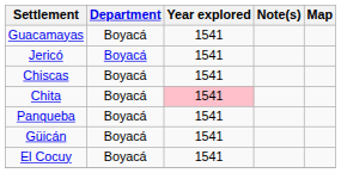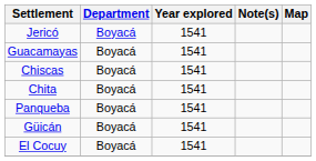 <table class="wikitable sortable mw-collapsible">
 <tr>
 <th scope="col">Settlement</th>
 <th scope="col"><a href='#'>Department</a></th>
 <th scope="col">Year explored</th>
 <th scope="col">Note(s)</th>
 <th scope="col">Map</th>
 </tr>
 <tr>
-<td align=center><a href='#'>Guacamayas</a></td>
-<td align=center>Boyacá</td>
+<td align=center><a href='#'>Jericó</a></td>
+<td align=center><a href='#'>Boyacá</a></td>
 <td align=center>1541</td>
 <td align=center></td>
 <td align=center></td>
 </tr>
 <tr>
-<td align=center><a href='#'>Jericó</a></td>
-<td align=center><a href='#'>Boyacá</a></td>
+<td align=center><a href='#'>Guacamayas</a></td>
+<td align=center>Boyacá</td>
 <td align=center>1541</td>
 <td align=center></td>
 <td align=center></td>
 </tr>
 <tr>
 <td align=center><a href='#'>Chiscas</a></td>
 <td align=center>Boyacá</td>
 <td align=center>1541</td>
 <td align=center></td>
 <td align=center></td>
 </tr>
 <tr>
 <td align=center><a href='#'>Chita</a></td>
 <td align=center>Boyacá</td>
-<td align=center style="background: pink;">1541</td>
+<td align=center>1541</td>
 <td align=center></td>
 <td align=center></td>
 </tr>
 <tr>
 <td align=center><a href='#'>Panqueba</a></td>
 <td align=center>Boyacá</td>
 <td align=center>1541</td>
 <td align=center></td>
 <td align=center></td>
 </tr>
 <tr>
 <td align=center><a href='#'>Güicán</a></td>
 <td align=center>Boyacá</td>
 <td align=center>1541</td>
 <td align=center></td>
 <td align=center></td>
 </tr>
 <tr>
 <td align=center><a href='#'>El Cocuy</a></td>
 <td align=center>Boyacá</td>
 <td align=center>1541</td>
 <td align=center></td>
 <td align=center></td>
 </tr>
 <tr>
 </tr>
 </table>
